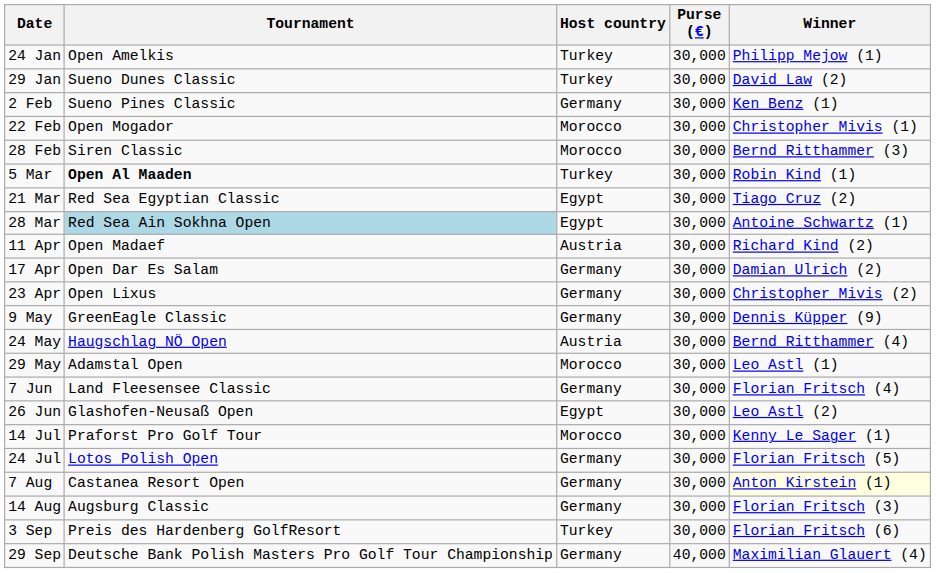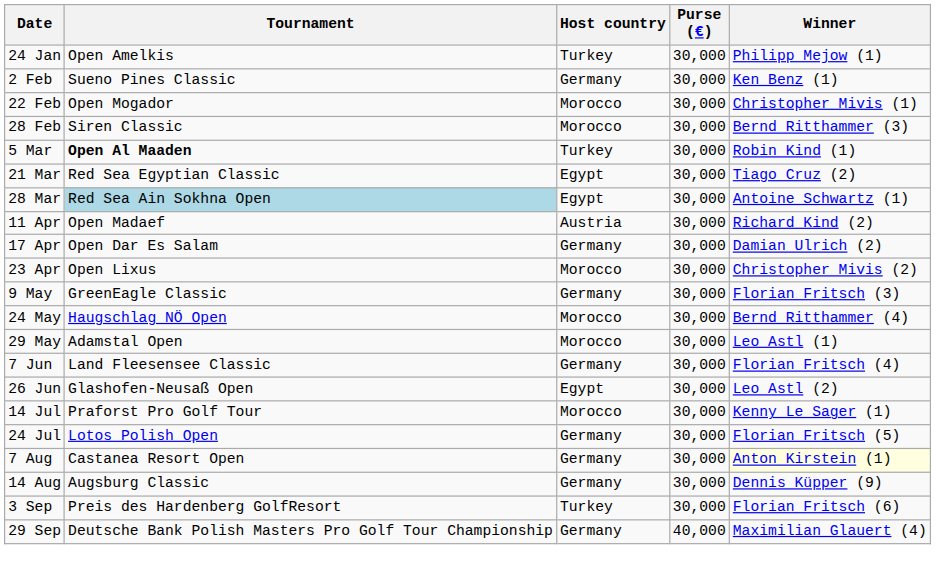 <table class="wikitable" style="font-size:95%;">
 <tr>
 <th>Date</th>
 <th>Tournament</th>
 <th>Host country</th>
 <th>Purse<br>(<a href='#'>€</a>)</th>
 <th>Winner</th>
 </tr>
 <tr>
 <td>24 Jan</td>
 <td>Open Amelkis</td>
 <td>Turkey</td>
 <td align=right>30,000</td>
 <td> <a href='#'>Philipp Mejow</a> (1)</td>
-</tr>
-<tr>
-<td>29 Jan</td>
-<td>Sueno Dunes Classic</td>
-<td>Turkey</td>
-<td align=right>30,000</td>
-<td> <a href='#'>David Law</a> (2)</td>
 </tr>
 <tr>
 <td>2 Feb</td>
 <td>Sueno Pines Classic</td>
 <td>Germany</td>
 <td align=right>30,000</td>
 <td> <a href='#'>Ken Benz</a> (1)</td>
 </tr>
 <tr>
 <td>22 Feb</td>
 <td>Open Mogador</td>
 <td>Morocco</td>
 <td align=right>30,000</td>
 <td> <a href='#'>Christopher Mivis</a> (1)</td>
 </tr>
 <tr>
 <td>28 Feb</td>
 <td>Siren Classic</td>
 <td>Morocco</td>
 <td align=right>30,000</td>
 <td> <a href='#'>Bernd Ritthammer</a> (3)</td>
 </tr>
 <tr>
 <td>5 Mar</td>
 <td><strong>Open Al Maaden</strong></td>
 <td>Turkey</td>
 <td align=right>30,000</td>
 <td> <a href='#'>Robin Kind</a> (1)</td>
 </tr>
 <tr>
 <td>21 Mar</td>
 <td>Red Sea Egyptian Classic</td>
 <td>Egypt</td>
 <td align=right>30,000</td>
 <td> <a href='#'>Tiago Cruz</a> (2)</td>
 </tr>
 <tr>
 <td>28 Mar</td>
 <td style="background: lightblue;">Red Sea Ain Sokhna Open</td>
 <td>Egypt</td>
 <td align=right>30,000</td>
 <td> <a href='#'>Antoine Schwartz</a> (1)</td>
 </tr>
 <tr>
 <td>11 Apr</td>
 <td>Open Madaef</td>
 <td>Austria</td>
 <td align=right>30,000</td>
 <td> <a href='#'>Richard Kind</a> (2)</td>
 </tr>
 <tr>
 <td>17 Apr</td>
 <td>Open Dar Es Salam</td>
 <td>Germany</td>
 <td align=right>30,000</td>
 <td> <a href='#'>Damian Ulrich</a> (2)</td>
 </tr>
 <tr>
 <td>23 Apr</td>
 <td>Open Lixus</td>
-<td>Germany</td>
+<td>Morocco</td>
 <td align=right>30,000</td>
 <td> <a href='#'>Christopher Mivis</a> (2)</td>
 </tr>
 <tr>
 <td>9 May</td>
 <td>GreenEagle Classic</td>
 <td>Germany</td>
 <td align=right>30,000</td>
-<td> <a href='#'>Dennis Küpper</a> (9)</td>
+<td> <a href='#'>Florian Fritsch</a> (3)</td>
 </tr>
 <tr>
 <td>24 May</td>
 <td><a href='#'>Haugschlag NÖ Open</a></td>
-<td>Austria</td>
+<td>Morocco</td>
 <td align=right>30,000</td>
 <td> <a href='#'>Bernd Ritthammer</a> (4)</td>
 </tr>
 <tr>
 <td>29 May</td>
 <td>Adamstal Open</td>
 <td>Morocco</td>
 <td align=right>30,000</td>
 <td> <a href='#'>Leo Astl</a> (1)</td>
 </tr>
 <tr>
 <td>7 Jun</td>
 <td>Land Fleesensee Classic</td>
 <td>Germany</td>
 <td align=right>30,000</td>
 <td> <a href='#'>Florian Fritsch</a> (4)</td>
 </tr>
 <tr>
 <td>26 Jun</td>
 <td>Glashofen-Neusaß Open</td>
 <td>Egypt</td>
 <td align=right>30,000</td>
 <td> <a href='#'>Leo Astl</a> (2)</td>
 </tr>
 <tr>
 <td>14 Jul</td>
 <td>Praforst Pro Golf Tour</td>
 <td>Morocco</td>
 <td align=right>30,000</td>
 <td> <a href='#'>Kenny Le Sager</a> (1)</td>
 </tr>
 <tr>
 <td>24 Jul</td>
 <td><a href='#'>Lotos Polish Open</a></td>
 <td>Germany</td>
 <td align=right>30,000</td>
 <td> <a href='#'>Florian Fritsch</a> (5)</td>
 </tr>
 <tr>
 <td>7 Aug</td>
 <td>Castanea Resort Open</td>
 <td>Germany</td>
 <td align=right>30,000</td>
 <td style="background: lightyellow;"> <a href='#'>Anton Kirstein</a> (1)</td>
 </tr>
 <tr>
 <td>14 Aug</td>
 <td>Augsburg Classic</td>
 <td>Germany</td>
 <td align=right>30,000</td>
-<td> <a href='#'>Florian Fritsch</a> (3)</td>
+<td> <a href='#'>Dennis Küpper</a> (9)</td>
 </tr>
 <tr>
 <td>3 Sep</td>
 <td>Preis des Hardenberg GolfResort</td>
 <td>Turkey</td>
 <td align=right>30,000</td>
 <td> <a href='#'>Florian Fritsch</a> (6)</td>
 </tr>
 <tr>
 <td>29 Sep</td>
 <td>Deutsche Bank Polish Masters Pro Golf Tour Championship</td>
 <td>Germany</td>
 <td align=right>40,000</td>
 <td> <a href='#'>Maximilian Glauert</a> (4)</td>
 </tr>
 </table>
